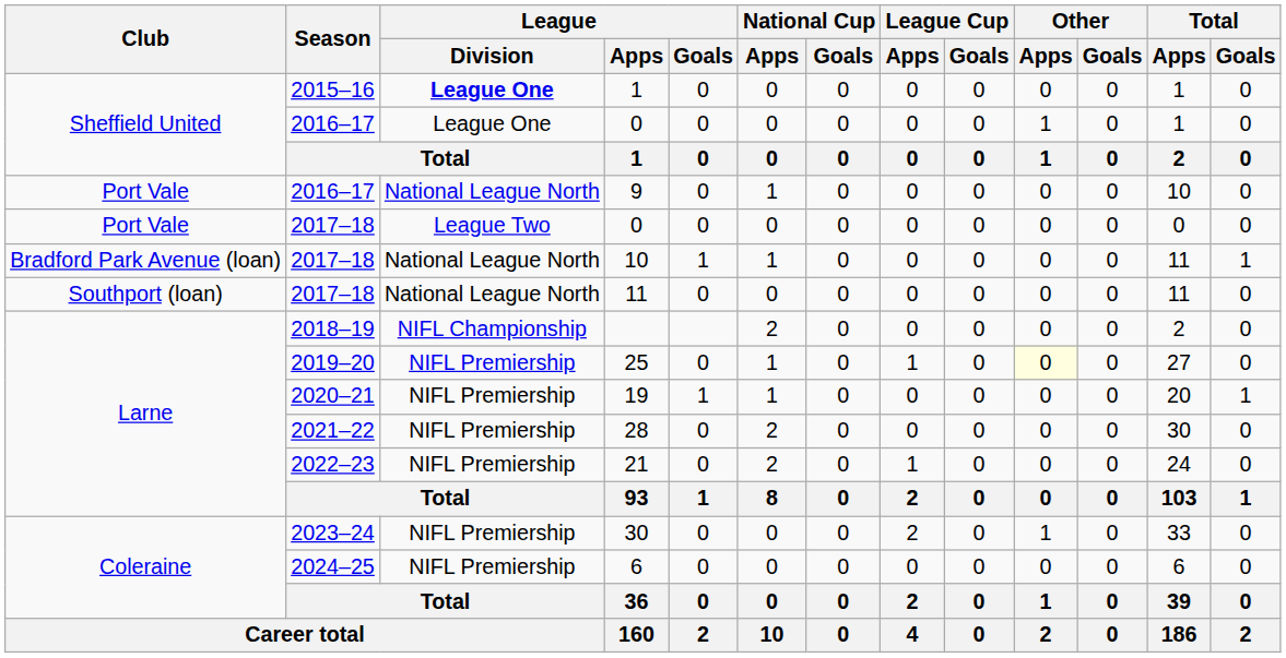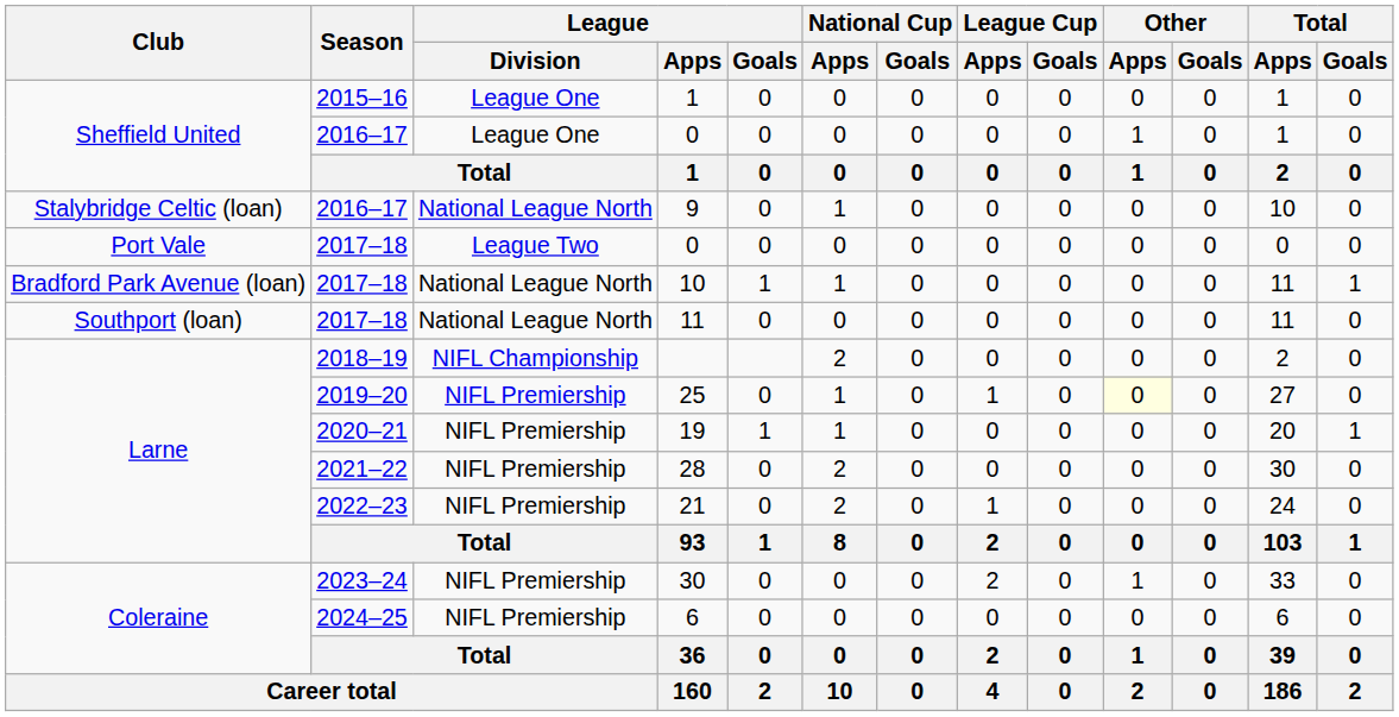 <table class="wikitable" style="text-align:center">
 <tr>
 <th rowspan="2">Club</th>
 <th rowspan="2">Season</th>
 <th colspan="3">League</th>
 <th colspan="2">National Cup</th>
 <th colspan="2">League Cup</th>
 <th colspan="2">Other</th>
 <th colspan="2">Total</th>
 </tr>
 <tr>
 <th>Division</th>
 <th>Apps</th>
 <th>Goals</th>
 <th>Apps</th>
 <th>Goals</th>
 <th>Apps</th>
 <th>Goals</th>
 <th>Apps</th>
 <th>Goals</th>
 <th>Apps</th>
 <th>Goals</th>
 </tr>
 <tr>
 <td rowspan="3"><a href='#'>Sheffield United</a></td>
 <td><a href='#'>2015–16</a></td>
-<td><strong><a href='#'>League One</a></strong></td>
+<td><a href='#'>League One</a></td>
 <td>1</td>
 <td>0</td>
 <td>0</td>
 <td>0</td>
 <td>0</td>
 <td>0</td>
 <td>0</td>
 <td>0</td>
 <td>1</td>
 <td>0</td>
 </tr>
 <tr>
 <td><a href='#'>2016–17</a></td>
 <td>League One</td>
 <td>0</td>
 <td>0</td>
 <td>0</td>
 <td>0</td>
 <td>0</td>
 <td>0</td>
 <td>1</td>
 <td>0</td>
 <td>1</td>
 <td>0</td>
 </tr>
 <tr>
 <th colspan="2">Total</th>
 <th>1</th>
 <th>0</th>
 <th>0</th>
 <th>0</th>
 <th>0</th>
 <th>0</th>
 <th>1</th>
 <th>0</th>
 <th>2</th>
 <th>0</th>
 </tr>
 <tr>
-<td><a href='#'>Port Vale</a></td>
+<td><a href='#'>Stalybridge Celtic</a> (loan)</td>
 <td><a href='#'>2016–17</a></td>
 <td><a href='#'>National League North</a></td>
 <td>9</td>
 <td>0</td>
 <td>1</td>
 <td>0</td>
 <td>0</td>
 <td>0</td>
 <td>0</td>
 <td>0</td>
 <td>10</td>
 <td>0</td>
 </tr>
 <tr>
 <td><a href='#'>Port Vale</a></td>
 <td><a href='#'>2017–18</a></td>
 <td><a href='#'>League Two</a></td>
 <td>0</td>
 <td>0</td>
 <td>0</td>
 <td>0</td>
 <td>0</td>
 <td>0</td>
 <td>0</td>
 <td>0</td>
 <td>0</td>
 <td>0</td>
 </tr>
 <tr>
 <td><a href='#'>Bradford Park Avenue</a> (loan)</td>
 <td><a href='#'>2017–18</a></td>
 <td>National League North</td>
 <td>10</td>
 <td>1</td>
 <td>1</td>
 <td>0</td>
 <td>0</td>
 <td>0</td>
 <td>0</td>
 <td>0</td>
 <td>11</td>
 <td>1</td>
 </tr>
 <tr>
 <td><a href='#'>Southport</a> (loan)</td>
 <td><a href='#'>2017–18</a></td>
 <td>National League North</td>
 <td>11</td>
 <td>0</td>
 <td>0</td>
 <td>0</td>
 <td>0</td>
 <td>0</td>
 <td>0</td>
 <td>0</td>
 <td>11</td>
 <td>0</td>
 </tr>
 <tr>
 <td rowspan="6"><a href='#'>Larne</a></td>
 <td><a href='#'>2018–19</a></td>
 <td><a href='#'>NIFL Championship</a></td>
 <td></td>
 <td></td>
 <td>2</td>
 <td>0</td>
 <td>0</td>
 <td>0</td>
 <td>0</td>
 <td>0</td>
 <td>2</td>
 <td>0</td>
 </tr>
 <tr>
 <td><a href='#'>2019–20</a></td>
 <td><a href='#'>NIFL Premiership</a></td>
 <td>25</td>
 <td>0</td>
 <td>1</td>
 <td>0</td>
 <td>1</td>
 <td>0</td>
 <td style="background: lightyellow;">0</td>
 <td>0</td>
 <td>27</td>
 <td>0</td>
 </tr>
 <tr>
 <td><a href='#'>2020–21</a></td>
 <td>NIFL Premiership</td>
 <td>19</td>
 <td>1</td>
 <td>1</td>
 <td>0</td>
 <td>0</td>
 <td>0</td>
 <td>0</td>
 <td>0</td>
 <td>20</td>
 <td>1</td>
 </tr>
 <tr>
 <td><a href='#'>2021–22</a></td>
 <td>NIFL Premiership</td>
 <td>28</td>
 <td>0</td>
 <td>2</td>
 <td>0</td>
 <td>0</td>
 <td>0</td>
 <td>0</td>
 <td>0</td>
 <td>30</td>
 <td>0</td>
 </tr>
 <tr>
 <td><a href='#'>2022–23</a></td>
 <td>NIFL Premiership</td>
 <td>21</td>
 <td>0</td>
 <td>2</td>
 <td>0</td>
 <td>1</td>
 <td>0</td>
 <td>0</td>
 <td>0</td>
 <td>24</td>
 <td>0</td>
 </tr>
 <tr>
 <th colspan="2">Total</th>
 <th>93</th>
 <th>1</th>
 <th>8</th>
 <th>0</th>
 <th>2</th>
 <th>0</th>
 <th>0</th>
 <th>0</th>
 <th>103</th>
 <th>1</th>
 </tr>
 <tr>
 <td rowspan=3><a href='#'>Coleraine</a></td>
 <td><a href='#'>2023–24</a></td>
 <td>NIFL Premiership</td>
 <td>30</td>
 <td>0</td>
 <td>0</td>
 <td>0</td>
 <td>2</td>
 <td>0</td>
 <td>1</td>
 <td>0</td>
 <td>33</td>
 <td>0</td>
 </tr>
 <tr>
 <td><a href='#'>2024–25</a></td>
 <td>NIFL Premiership</td>
 <td>6</td>
 <td>0</td>
 <td>0</td>
 <td>0</td>
 <td>0</td>
 <td>0</td>
 <td>0</td>
 <td>0</td>
 <td>6</td>
 <td>0</td>
 </tr>
 <tr>
 <th colspan="2">Total</th>
 <th>36</th>
 <th>0</th>
 <th>0</th>
 <th>0</th>
 <th>2</th>
 <th>0</th>
 <th>1</th>
 <th>0</th>
 <th>39</th>
 <th>0</th>
 </tr>
 <tr>
 <th colspan="3">Career total</th>
 <th>160</th>
 <th>2</th>
 <th>10</th>
 <th>0</th>
 <th>4</th>
 <th>0</th>
 <th>2</th>
 <th>0</th>
 <th>186</th>
 <th>2</th>
 </tr>
 </table>
